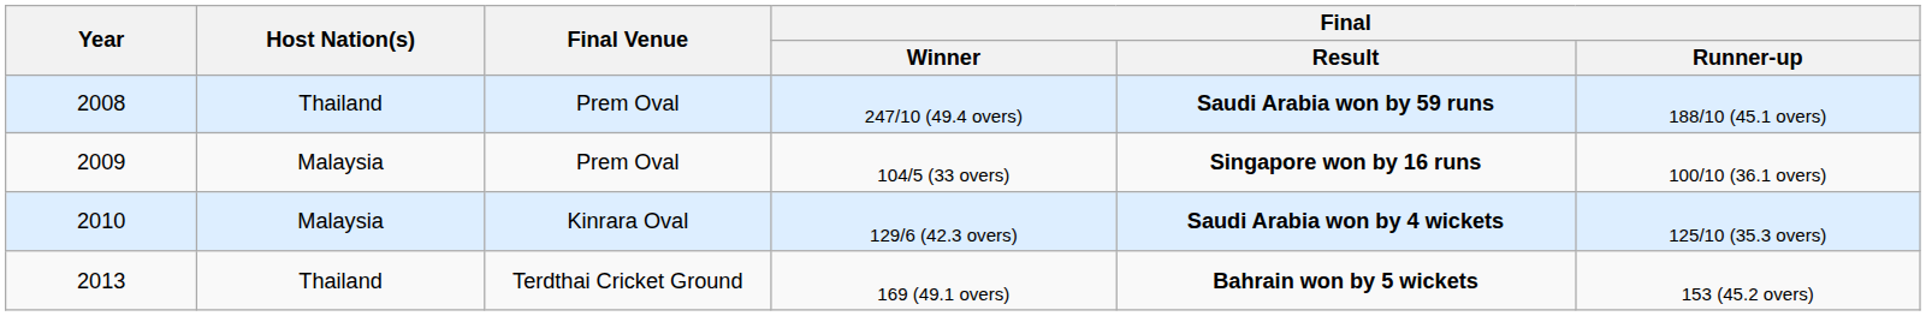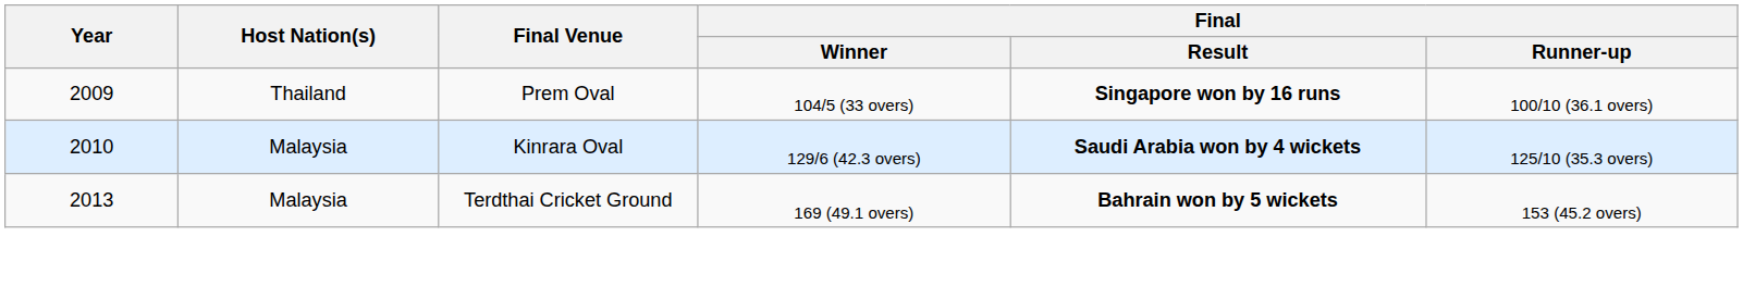 <table class="wikitable" style="font-size:90%; width: 100%; text-align: center;">
 <tr>
 <th rowspan=2 width=10%>Year</th>
 <th rowspan=2 width=15%>Host Nation(s)</th>
 <th rowspan=2 width=15%>Final Venue</th>
 <th colspan=3>Final</th>
 </tr>
 <tr>
 <th width=18%>Winner</th>
 <th width=24%>Result</th>
 <th width=18%>Runner-up</th>
 </tr>
-<tr style="background:#ddeeff">
-<td>2008</td>
-<td>Thailand</td>
-<td>Prem Oval</td>
-<td><br><small>247/10 (49.4 overs)</small></td>
-<td><strong>Saudi Arabia won by 59 runs</strong><br></td>
-<td><br><small>188/10 (45.1 overs)</small></td>
-</tr>
 <tr>
 <td>2009</td>
-<td>Malaysia</td>
+<td>Thailand</td>
 <td>Prem Oval</td>
 <td><br><small>104/5 (33 overs)</small></td>
 <td><strong>Singapore won by 16 runs</strong></td>
 <td><br><small>100/10 (36.1 overs)</small></td>
 </tr>
 <tr style="background:#ddeeff">
 <td>2010</td>
 <td>Malaysia</td>
 <td>Kinrara Oval</td>
 <td><br><small>129/6 (42.3 overs)</small></td>
 <td><strong>Saudi Arabia won by 4 wickets</strong></td>
 <td><br><small>125/10 (35.3 overs)</small></td>
 </tr>
 <tr>
 <td>2013</td>
-<td>Thailand</td>
+<td>Malaysia</td>
 <td>Terdthai Cricket Ground</td>
 <td><br><small>169 (49.1 overs)</small></td>
 <td><strong>Bahrain won by 5 wickets</strong><br></td>
 <td><br><small>153 (45.2 overs)</small></td>
 </tr>
 </table>
